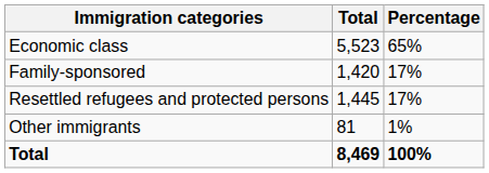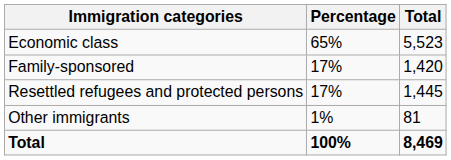 <table class="wikitable">
 <tr>
 <th>Immigration categories</th>
+<th>Percentage</th>
 <th>Total</th>
-<th>Percentage</th>
 </tr>
 <tr>
 <td>Economic class</td>
+<td>65%</td>
 <td>5,523</td>
-<td>65%</td>
 </tr>
 <tr>
 <td>Family-sponsored</td>
+<td>17%</td>
 <td>1,420</td>
-<td>17%</td>
 </tr>
 <tr>
 <td>Resettled refugees and protected persons</td>
+<td>17%</td>
 <td>1,445</td>
-<td>17%</td>
 </tr>
 <tr>
 <td>Other immigrants</td>
+<td>1%</td>
 <td>81</td>
-<td>1%</td>
 </tr>
 <tr>
 <td><strong>Total</strong></td>
+<td><strong>100%</strong></td>
 <td><strong>8,469</strong></td>
-<td><strong>100%</strong></td>
 </tr>
 </table>
